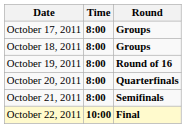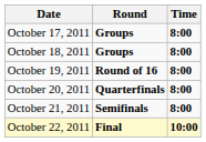 <table class="wikitable">
 <tr>
 <th>Date</th>
+<th>Round</th>
 <th>Time</th>
-<th>Round</th>
 </tr>
 <tr>
 <td>October 17, 2011</td>
+<td><strong>Groups</strong></td>
 <td><strong>8:00</strong></td>
-<td><strong>Groups</strong></td>
 </tr>
 <tr>
 <td>October 18, 2011</td>
+<td><strong>Groups</strong></td>
 <td><strong>8:00</strong></td>
-<td><strong>Groups</strong></td>
 </tr>
 <tr>
 <td>October 19, 2011</td>
+<td><strong>Round of 16</strong></td>
 <td><strong>8:00</strong></td>
-<td><strong>Round of 16</strong></td>
 </tr>
 <tr>
 <td>October 20, 2011</td>
+<td><strong>Quarterfinals</strong></td>
 <td><strong>8:00</strong></td>
-<td><strong>Quarterfinals</strong></td>
 </tr>
 <tr>
 <td>October 21, 2011</td>
+<td><strong>Semifinals</strong></td>
 <td><strong>8:00</strong></td>
-<td><strong>Semifinals</strong></td>
 </tr>
 <tr style=background:lemonchiffon>
 <td>October 22, 2011</td>
+<td><strong>Final</strong></td>
 <td><strong>10:00</strong></td>
-<td><strong>Final</strong></td>
 </tr>
 </table>
